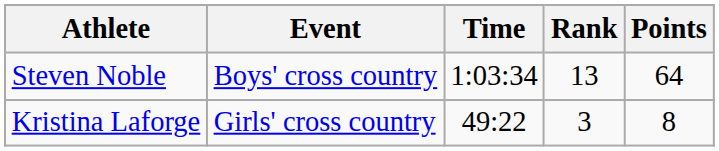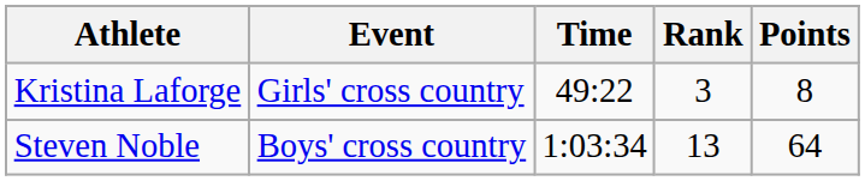 <table class="wikitable" border="1" style="font-size:90%">
 <tr>
 <th>Athlete</th>
 <th>Event</th>
 <th>Time</th>
 <th>Rank</th>
 <th>Points</th>
 </tr>
 <tr>
+<td><a href='#'>Kristina Laforge</a></td>
+<td><a href='#'>Girls' cross country</a></td>
+<td align=center>49:22</td>
+<td align=center>3</td>
+<td align=center>8</td>
+</tr>
+<tr>
 <td><a href='#'>Steven Noble</a></td>
 <td><a href='#'>Boys' cross country</a></td>
 <td align=center>1:03:34</td>
 <td align=center>13</td>
 <td align=center>64</td>
 </tr>
-<tr>
-<td><a href='#'>Kristina Laforge</a></td>
-<td><a href='#'>Girls' cross country</a></td>
-<td align=center>49:22</td>
-<td align=center>3</td>
-<td align=center>8</td>
-</tr>
 </table>
